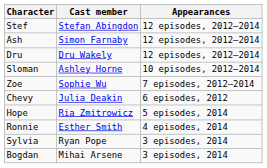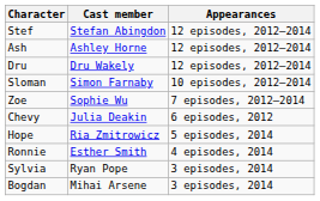 <table class="wikitable">
 <tr>
 <th>Character</th>
 <th>Cast member</th>
 <th>Appearances</th>
 </tr>
 <tr>
 <td>Stef</td>
 <td><a href='#'>Stefan Abingdon</a></td>
 <td>12 episodes, 2012–2014</td>
 </tr>
 <tr>
 <td>Ash</td>
-<td><a href='#'>Simon Farnaby</a></td>
+<td><a href='#'>Ashley Horne</a></td>
 <td>12 episodes, 2012–2014</td>
 </tr>
 <tr>
 <td>Dru</td>
 <td><a href='#'>Dru Wakely</a></td>
 <td>12 episodes, 2012–2014</td>
 </tr>
 <tr>
 <td>Sloman</td>
-<td><a href='#'>Ashley Horne</a></td>
+<td><a href='#'>Simon Farnaby</a></td>
 <td>10 episodes, 2012–2014</td>
 </tr>
 <tr>
 <td>Zoe</td>
 <td><a href='#'>Sophie Wu</a></td>
 <td>7 episodes, 2012–2014</td>
 </tr>
 <tr>
 <td>Chevy</td>
 <td><a href='#'>Julia Deakin</a></td>
 <td>6 episodes, 2012</td>
 </tr>
 <tr>
 <td>Hope</td>
 <td><a href='#'>Ria Zmitrowicz</a></td>
 <td>5 episodes, 2014</td>
 </tr>
 <tr>
 <td>Ronnie</td>
 <td><a href='#'>Esther Smith</a></td>
 <td>4 episodes, 2014</td>
 </tr>
 <tr>
 <td>Sylvia</td>
 <td>Ryan Pope</td>
 <td>3 episodes, 2014</td>
 </tr>
 <tr>
 <td>Bogdan</td>
 <td>Mihai Arsene</td>
 <td>3 episodes, 2014</td>
 </tr>
 </table>
